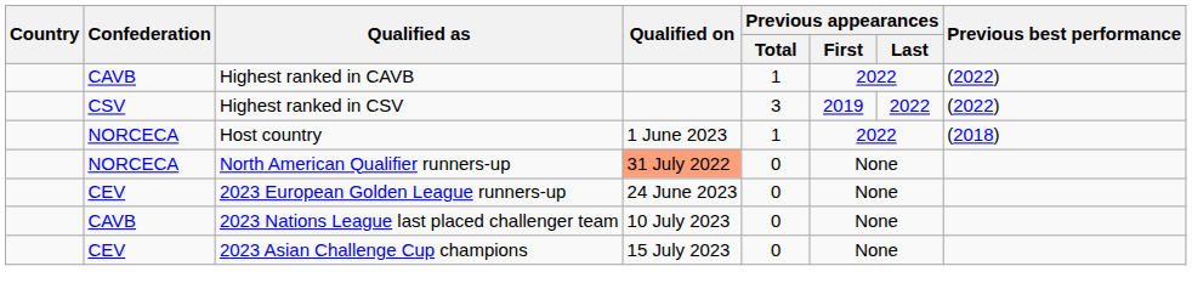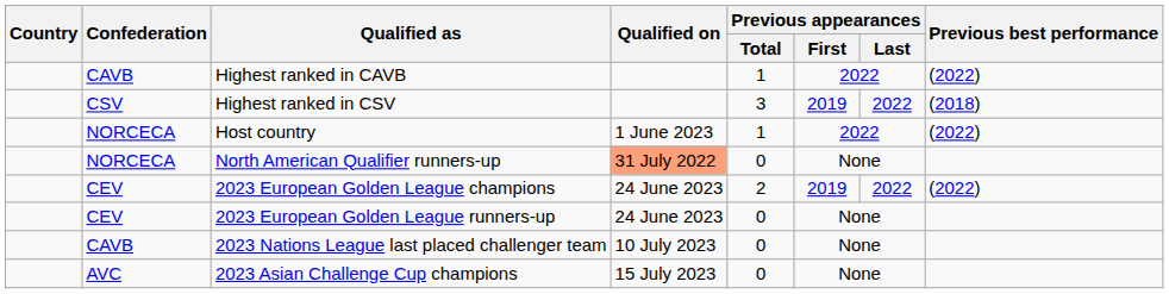 <table class="wikitable sortable" style="font-size:90%">
 <tr>
 <th rowspan=2>Country</th>
 <th rowspan=2>Confederation</th>
 <th rowspan=2>Qualified as</th>
 <th rowspan=2>Qualified on</th>
 <th colspan=3>Previous appearances</th>
 <th rowspan=2>Previous best performance</th>
 </tr>
 <tr>
 <th>Total</th>
 <th>First</th>
 <th>Last</th>
 </tr>
 <tr>
 <td></td>
 <td><a href='#'>CAVB</a></td>
 <td>Highest ranked in CAVB</td>
 <td></td>
 <td style="text-align:center">1</td>
 <td colspan=2 style="text-align:center"><a href='#'>2022</a></td>
 <td> (<a href='#'>2022</a>)</td>
 </tr>
 <tr>
 <td></td>
 <td><a href='#'>CSV</a></td>
 <td>Highest ranked in CSV</td>
 <td></td>
 <td style="text-align:center">3</td>
 <td style="text-align:center"><a href='#'>2019</a></td>
 <td style="text-align:center"><a href='#'>2022</a></td>
-<td> (<a href='#'>2022</a>)</td>
+<td> (<a href='#'>2018</a>)</td>
 </tr>
 <tr>
 <td></td>
 <td><a href='#'>NORCECA</a></td>
 <td>Host country</td>
 <td>1 June 2023</td>
 <td style="text-align:center">1</td>
 <td colspan=2 style="text-align:center"><a href='#'>2022</a></td>
-<td> (<a href='#'>2018</a>)</td>
+<td> (<a href='#'>2022</a>)</td>
 </tr>
 <tr>
 <td></td>
 <td><a href='#'>NORCECA</a></td>
 <td><a href='#'>North American Qualifier</a> runners-up</td>
 <td style="background: lightsalmon;">31 July 2022</td>
 <td style="text-align:center">0</td>
 <td colspan=2 style="text-align:center">None</td>
 <td></td>
+</tr>
+<tr>
+<td></td>
+<td><a href='#'>CEV</a></td>
+<td><a href='#'>2023 European Golden League</a> champions</td>
+<td>24 June 2023</td>
+<td style="text-align:center">2</td>
+<td style="text-align:center"><a href='#'>2019</a></td>
+<td style="text-align:center"><a href='#'>2022</a></td>
+<td> (<a href='#'>2022</a>)</td>
 </tr>
 <tr>
 <td></td>
 <td><a href='#'>CEV</a></td>
 <td><a href='#'>2023 European Golden League</a> runners-up</td>
 <td>24 June 2023</td>
 <td style="text-align:center">0</td>
 <td colspan=2 style="text-align:center">None</td>
 <td></td>
 </tr>
 <tr>
 <td></td>
 <td><a href='#'>CAVB</a></td>
 <td><a href='#'>2023 Nations League</a> last placed challenger team</td>
 <td>10 July 2023</td>
 <td style="text-align:center">0</td>
 <td colspan=2 style="text-align:center">None</td>
 <td></td>
 </tr>
 <tr>
 <td></td>
-<td><a href='#'>CEV</a></td>
+<td><a href='#'>AVC</a></td>
 <td><a href='#'>2023 Asian Challenge Cup</a> champions</td>
 <td>15 July 2023</td>
 <td style="text-align:center">0</td>
 <td colspan=2 style="text-align:center">None</td>
 <td></td>
 </tr>
 </table>
